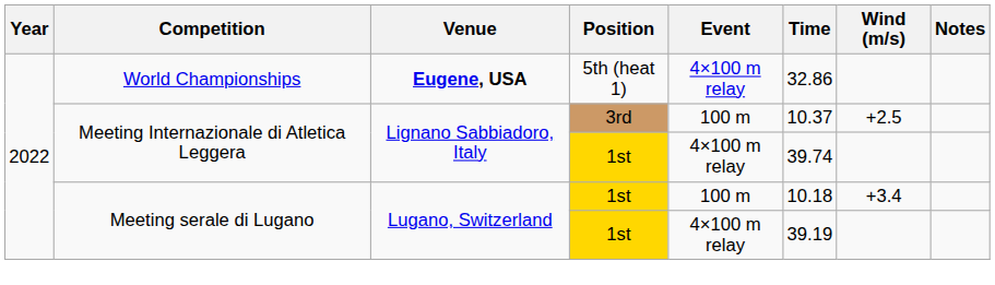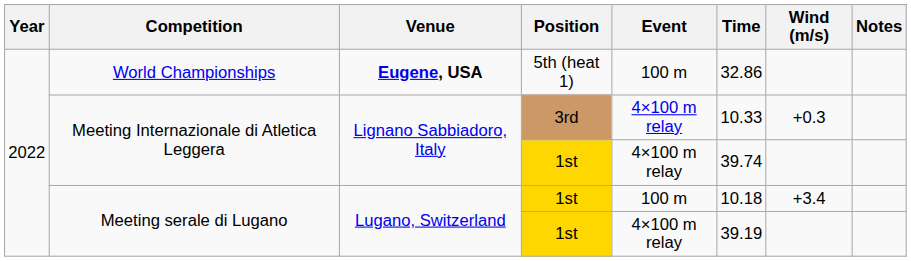 <table class="wikitable sortable" style="text-align:center">
 <tr>
 <th>Year</th>
 <th>Competition</th>
 <th>Venue</th>
 <th>Position</th>
 <th>Event</th>
 <th>Time</th>
 <th>Wind (m/s)</th>
 <th>Notes</th>
 </tr>
 <tr>
 <td rowspan="5">2022</td>
 <td><a href='#'>World Championships</a></td>
 <td><strong><a href='#'>Eugene</a>, USA</strong></td>
 <td>5th (heat 1)</td>
-<td><a href='#'>4×100 m relay</a></td>
+<td>100 m</td>
 <td>32.86</td>
 <td></td>
 <td></td>
 </tr>
 <tr>
 <td rowspan="2">Meeting Internazionale di Atletica Leggera</td>
 <td rowspan="2"><a href='#'>Lignano Sabbiadoro, Italy</a></td>
 <td bgcolor="cc9966">3rd</td>
-<td>100 m</td>
-<td>10.37</td>
-<td>+2.5</td>
+<td><a href='#'>4×100 m relay</a></td>
+<td>10.33</td>
+<td>+0.3</td>
 <td></td>
 </tr>
 <tr>
 <td bgcolor="gold">1st</td>
 <td>4×100 m relay</td>
 <td>39.74</td>
 <td></td>
 <td></td>
 </tr>
 <tr>
 <td rowspan="2">Meeting serale di Lugano</td>
 <td rowspan="2"><a href='#'>Lugano, Switzerland</a></td>
 <td bgcolor="gold">1st</td>
 <td>100 m</td>
 <td>10.18</td>
 <td>+3.4</td>
 <td></td>
 </tr>
 <tr>
 <td bgcolor="gold">1st</td>
 <td>4×100 m relay</td>
 <td>39.19</td>
 <td></td>
 <td></td>
 </tr>
 </table>
